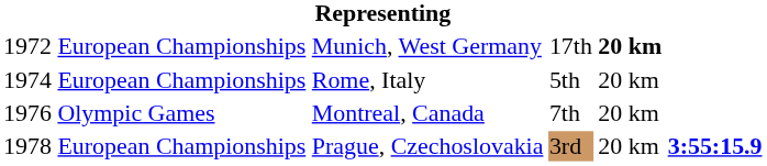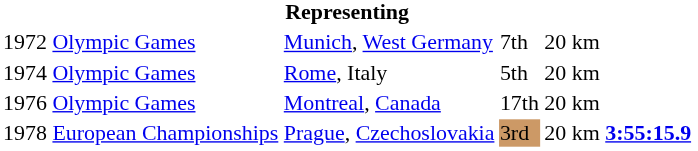 <table>
 <tr>
 <th colspan="6">Representing </th>
 </tr>
 <tr>
 <td>1972</td>
-<td><a href='#'>European Championships</a></td>
+<td><a href='#'>Olympic Games</a></td>
 <td><a href='#'>Munich</a>, <a href='#'>West Germany</a></td>
-<td>17th</td>
-<td><strong>20 km</strong></td>
+<td>7th</td>
+<td>20 km</td>
 <td></td>
 </tr>
 <tr>
 <td>1974</td>
-<td><a href='#'>European Championships</a></td>
+<td><a href='#'>Olympic Games</a></td>
 <td><a href='#'>Rome</a>, Italy</td>
 <td>5th</td>
 <td>20 km</td>
 <td></td>
 </tr>
 <tr>
 <td>1976</td>
 <td><a href='#'>Olympic Games</a></td>
 <td><a href='#'>Montreal</a>, <a href='#'>Canada</a></td>
-<td>7th</td>
+<td>17th</td>
 <td>20 km</td>
 <td></td>
 </tr>
 <tr>
 <td>1978</td>
 <td><a href='#'>European Championships</a></td>
 <td><a href='#'>Prague</a>, <a href='#'>Czechoslovakia</a></td>
 <td bgcolor="cc9966">3rd</td>
 <td>20 km</td>
 <td><strong><a href='#'>3:55:15.9</a></strong></td>
 </tr>
 </table>
